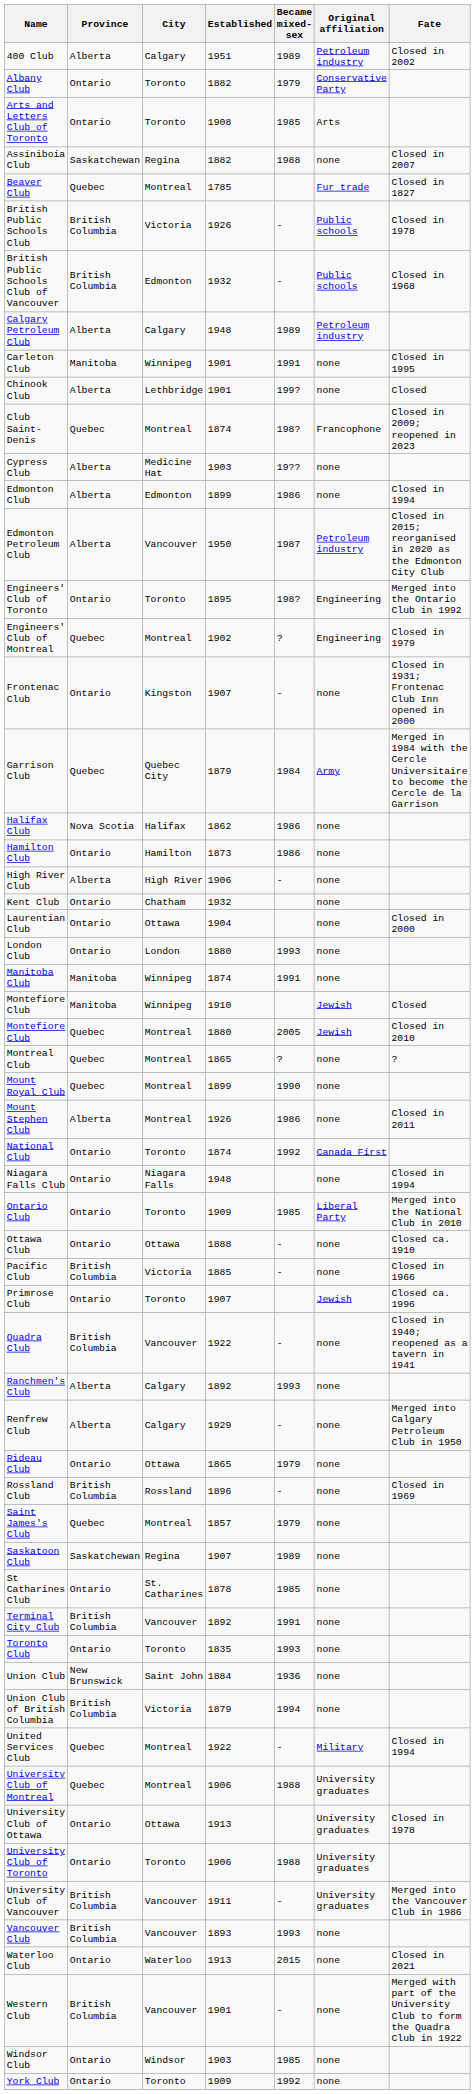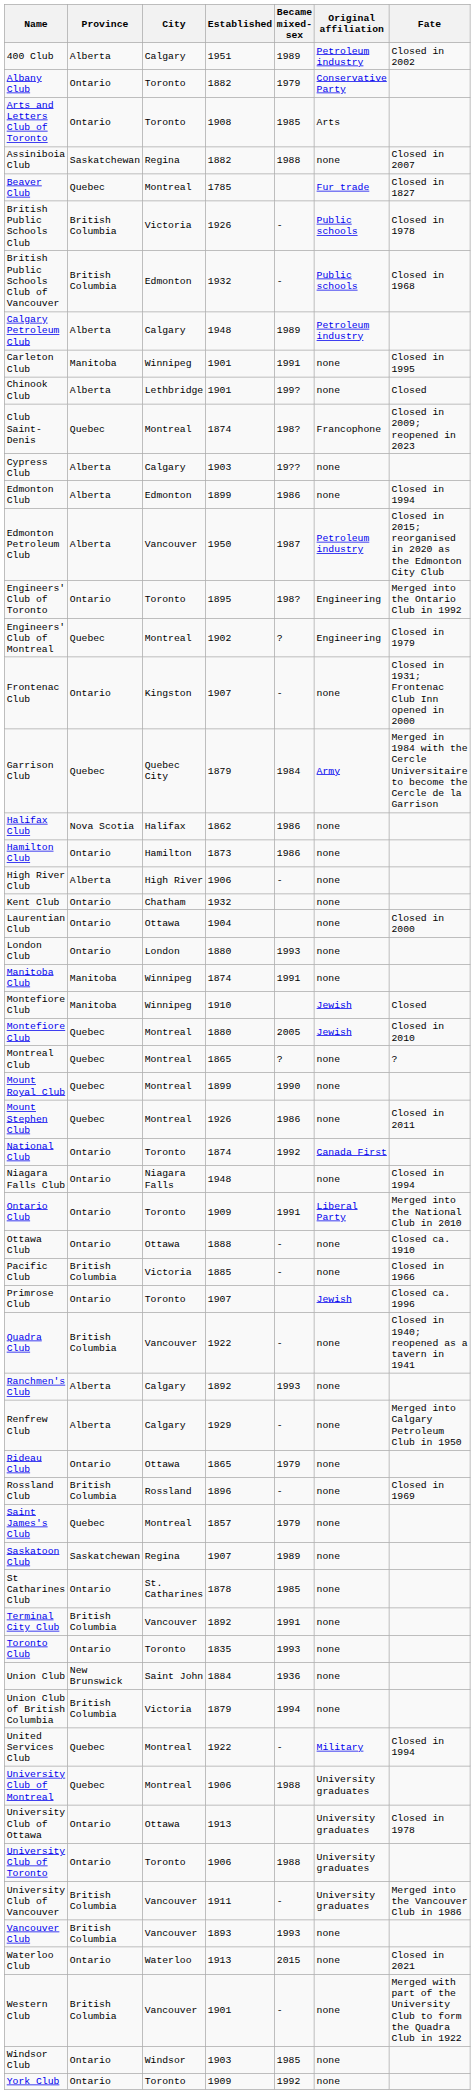 <table class="wikitable sortable">
 <tr>
 <th>Name</th>
 <th>Province</th>
 <th>City</th>
 <th>Established</th>
 <th>Became mixed-sex</th>
 <th>Original affiliation</th>
 <th>Fate</th>
 </tr>
 <tr>
 <td>400 Club</td>
 <td>Alberta</td>
 <td>Calgary</td>
 <td>1951</td>
 <td>1989</td>
 <td><a href='#'>Petroleum industry</a></td>
 <td>Closed in 2002</td>
 </tr>
 <tr>
 <td><a href='#'>Albany Club</a></td>
 <td>Ontario</td>
 <td>Toronto</td>
 <td>1882</td>
 <td>1979</td>
 <td><a href='#'>Conservative Party</a></td>
 <td></td>
 </tr>
 <tr>
 <td><a href='#'>Arts and Letters Club of Toronto</a></td>
 <td>Ontario</td>
 <td>Toronto</td>
 <td>1908</td>
 <td>1985</td>
 <td>Arts</td>
 <td></td>
 </tr>
 <tr>
 <td>Assiniboia Club</td>
 <td>Saskatchewan</td>
 <td>Regina</td>
 <td>1882</td>
 <td>1988</td>
 <td>none</td>
 <td>Closed in 2007</td>
 </tr>
 <tr>
 <td><a href='#'>Beaver Club</a></td>
 <td>Quebec</td>
 <td>Montreal</td>
 <td>1785</td>
 <td></td>
 <td><a href='#'>Fur trade</a></td>
 <td>Closed in 1827</td>
 </tr>
 <tr>
 <td>British Public Schools Club</td>
 <td>British Columbia</td>
 <td>Victoria</td>
 <td>1926</td>
 <td>-</td>
 <td><a href='#'>Public schools</a></td>
 <td>Closed in 1978</td>
 </tr>
 <tr>
 <td>British Public Schools Club of Vancouver</td>
 <td>British Columbia</td>
 <td>Edmonton</td>
 <td>1932</td>
 <td>-</td>
 <td><a href='#'>Public schools</a></td>
 <td>Closed in 1968</td>
 </tr>
 <tr>
 <td><a href='#'>Calgary Petroleum Club</a></td>
 <td>Alberta</td>
 <td>Calgary</td>
 <td>1948</td>
 <td>1989</td>
 <td><a href='#'>Petroleum industry</a></td>
 <td></td>
 </tr>
 <tr>
 <td>Carleton Club</td>
 <td>Manitoba</td>
 <td>Winnipeg</td>
 <td>1901</td>
 <td>1991</td>
 <td>none</td>
 <td>Closed in 1995</td>
 </tr>
 <tr>
 <td>Chinook Club</td>
 <td>Alberta</td>
 <td>Lethbridge</td>
 <td>1901</td>
 <td>199?</td>
 <td>none</td>
 <td>Closed</td>
 </tr>
 <tr>
 <td>Club Saint-Denis</td>
 <td>Quebec</td>
 <td>Montreal</td>
 <td>1874</td>
 <td>198?</td>
 <td>Francophone</td>
 <td>Closed in 2009; reopened in 2023</td>
 </tr>
 <tr>
 <td>Cypress Club</td>
 <td>Alberta</td>
-<td>Medicine Hat</td>
+<td>Calgary</td>
 <td>1903</td>
 <td>19??</td>
 <td>none</td>
 <td></td>
 </tr>
 <tr>
 <td>Edmonton Club</td>
 <td>Alberta</td>
 <td>Edmonton</td>
 <td>1899</td>
 <td>1986</td>
 <td>none</td>
 <td>Closed in 1994</td>
 </tr>
 <tr>
 <td>Edmonton Petroleum Club</td>
 <td>Alberta</td>
 <td>Vancouver</td>
 <td>1950</td>
 <td>1987</td>
 <td><a href='#'>Petroleum industry</a></td>
 <td>Closed in 2015; reorganised in 2020 as the Edmonton City Club</td>
 </tr>
 <tr>
 <td>Engineers' Club of Toronto</td>
 <td>Ontario</td>
 <td>Toronto</td>
 <td>1895</td>
 <td>198?</td>
 <td>Engineering</td>
 <td>Merged into the Ontario Club in 1992</td>
 </tr>
 <tr>
 <td>Engineers' Club of Montreal</td>
 <td>Quebec</td>
 <td>Montreal</td>
 <td>1902</td>
 <td>?</td>
 <td>Engineering</td>
 <td>Closed in 1979</td>
 </tr>
 <tr>
 <td>Frontenac Club</td>
 <td>Ontario</td>
 <td>Kingston</td>
 <td>1907</td>
 <td>-</td>
 <td>none</td>
 <td>Closed in 1931; Frontenac Club Inn opened in 2000</td>
 </tr>
 <tr>
 <td>Garrison Club</td>
 <td>Quebec</td>
 <td>Quebec City</td>
 <td>1879</td>
 <td>1984</td>
 <td><a href='#'>Army</a></td>
 <td>Merged in 1984 with the Cercle Universitaire to become the Cercle de la Garrison</td>
 </tr>
 <tr>
 <td><a href='#'>Halifax Club</a></td>
 <td>Nova Scotia</td>
 <td>Halifax</td>
 <td>1862</td>
 <td>1986</td>
 <td>none</td>
 <td></td>
 </tr>
 <tr>
 <td><a href='#'>Hamilton Club</a></td>
 <td>Ontario</td>
 <td>Hamilton</td>
 <td>1873</td>
 <td>1986</td>
 <td>none</td>
 <td></td>
 </tr>
 <tr>
 <td>High River Club</td>
 <td>Alberta</td>
 <td>High River</td>
 <td>1906</td>
 <td>-</td>
 <td>none</td>
 <td></td>
 </tr>
 <tr>
 <td>Kent Club</td>
 <td>Ontario</td>
 <td>Chatham</td>
 <td>1932</td>
 <td></td>
 <td>none</td>
 <td></td>
 </tr>
 <tr>
 <td>Laurentian Club</td>
 <td>Ontario</td>
 <td>Ottawa</td>
 <td>1904</td>
 <td></td>
 <td>none</td>
 <td>Closed in 2000</td>
 </tr>
 <tr>
 <td>London Club</td>
 <td>Ontario</td>
 <td>London</td>
 <td>1880</td>
 <td>1993</td>
 <td>none</td>
 <td></td>
 </tr>
 <tr>
 <td><a href='#'>Manitoba Club</a></td>
 <td>Manitoba</td>
 <td>Winnipeg</td>
 <td>1874</td>
 <td>1991</td>
 <td>none</td>
 <td></td>
 </tr>
 <tr>
 <td>Montefiore Club</td>
 <td>Manitoba</td>
 <td>Winnipeg</td>
 <td>1910</td>
 <td></td>
 <td><a href='#'>Jewish</a></td>
 <td>Closed</td>
 </tr>
 <tr>
 <td><a href='#'>Montefiore Club</a></td>
 <td>Quebec</td>
 <td>Montreal</td>
 <td>1880</td>
 <td>2005</td>
 <td><a href='#'>Jewish</a></td>
 <td>Closed in 2010</td>
 </tr>
 <tr>
 <td>Montreal Club</td>
 <td>Quebec</td>
 <td>Montreal</td>
 <td>1865</td>
 <td>?</td>
 <td>none</td>
 <td>?</td>
 </tr>
 <tr>
 <td><a href='#'>Mount Royal Club</a></td>
 <td>Quebec</td>
 <td>Montreal</td>
 <td>1899</td>
 <td>1990</td>
 <td>none</td>
 <td></td>
 </tr>
 <tr>
 <td><a href='#'>Mount Stephen Club</a></td>
-<td>Alberta</td>
+<td>Quebec</td>
 <td>Montreal</td>
 <td>1926</td>
 <td>1986</td>
 <td>none</td>
 <td>Closed in 2011</td>
 </tr>
 <tr>
 <td><a href='#'>National Club</a></td>
 <td>Ontario</td>
 <td>Toronto</td>
 <td>1874</td>
 <td>1992</td>
 <td><a href='#'>Canada First</a></td>
 <td></td>
 </tr>
 <tr>
 <td>Niagara Falls Club</td>
 <td>Ontario</td>
 <td>Niagara Falls</td>
 <td>1948</td>
 <td></td>
 <td>none</td>
 <td>Closed in 1994</td>
 </tr>
 <tr>
 <td><a href='#'>Ontario Club</a></td>
 <td>Ontario</td>
 <td>Toronto</td>
 <td>1909</td>
-<td>1985</td>
+<td>1991</td>
 <td><a href='#'>Liberal Party</a></td>
 <td>Merged into the National Club in 2010</td>
 </tr>
 <tr>
 <td>Ottawa Club</td>
 <td>Ontario</td>
 <td>Ottawa</td>
 <td>1888</td>
 <td>-</td>
 <td>none</td>
 <td>Closed ca. 1910</td>
 </tr>
 <tr>
 <td>Pacific Club</td>
 <td>British Columbia</td>
 <td>Victoria</td>
 <td>1885</td>
 <td>-</td>
 <td>none</td>
 <td>Closed in 1966</td>
 </tr>
 <tr>
 <td>Primrose Club</td>
 <td>Ontario</td>
 <td>Toronto</td>
 <td>1907</td>
 <td></td>
 <td><a href='#'>Jewish</a></td>
 <td>Closed ca. 1996</td>
 </tr>
 <tr>
 <td><a href='#'>Quadra Club</a></td>
 <td>British Columbia</td>
 <td>Vancouver</td>
 <td>1922</td>
 <td>-</td>
 <td>none</td>
 <td>Closed in 1940; reopened as a tavern in 1941</td>
 </tr>
 <tr>
 <td><a href='#'>Ranchmen's Club</a></td>
 <td>Alberta</td>
 <td>Calgary</td>
 <td>1892</td>
 <td>1993</td>
 <td>none</td>
 <td></td>
 </tr>
 <tr>
 <td>Renfrew Club</td>
 <td>Alberta</td>
 <td>Calgary</td>
 <td>1929</td>
 <td>-</td>
 <td>none</td>
 <td>Merged into Calgary Petroleum Club in 1950</td>
 </tr>
 <tr>
 <td><a href='#'>Rideau Club</a></td>
 <td>Ontario</td>
 <td>Ottawa</td>
 <td>1865</td>
 <td>1979</td>
 <td>none</td>
 <td></td>
 </tr>
 <tr>
 <td>Rossland Club</td>
 <td>British Columbia</td>
 <td>Rossland</td>
 <td>1896</td>
 <td>-</td>
 <td>none</td>
 <td>Closed in 1969</td>
 </tr>
 <tr>
 <td><a href='#'>Saint James's Club</a></td>
 <td>Quebec</td>
 <td>Montreal</td>
 <td>1857</td>
 <td>1979</td>
 <td>none</td>
 <td></td>
 </tr>
 <tr>
 <td><a href='#'>Saskatoon Club</a></td>
 <td>Saskatchewan</td>
 <td>Regina</td>
 <td>1907</td>
 <td>1989</td>
 <td>none</td>
 <td></td>
 </tr>
 <tr>
 <td>St Catharines Club</td>
 <td>Ontario</td>
 <td>St. Catharines</td>
 <td>1878</td>
 <td>1985</td>
 <td>none</td>
 <td></td>
 </tr>
 <tr>
 <td><a href='#'>Terminal City Club</a></td>
 <td>British Columbia</td>
 <td>Vancouver</td>
 <td>1892</td>
 <td>1991</td>
 <td>none</td>
 <td></td>
 </tr>
 <tr>
 <td><a href='#'>Toronto Club</a></td>
 <td>Ontario</td>
 <td>Toronto</td>
 <td>1835</td>
 <td>1993</td>
 <td>none</td>
 <td></td>
 </tr>
 <tr>
 <td>Union Club</td>
 <td>New Brunswick</td>
 <td>Saint John</td>
 <td>1884</td>
 <td>1936</td>
 <td>none</td>
 <td></td>
 </tr>
 <tr>
 <td>Union Club of British Columbia</td>
 <td>British Columbia</td>
 <td>Victoria</td>
 <td>1879</td>
 <td>1994</td>
 <td>none</td>
 <td></td>
 </tr>
 <tr>
 <td>United Services Club</td>
 <td>Quebec</td>
 <td>Montreal</td>
 <td>1922</td>
 <td>-</td>
 <td><a href='#'>Military</a></td>
 <td>Closed in 1994</td>
 </tr>
 <tr>
 <td><a href='#'>University Club of Montreal</a></td>
 <td>Quebec</td>
 <td>Montreal</td>
 <td>1906</td>
 <td>1988</td>
 <td>University graduates</td>
 <td></td>
 </tr>
 <tr>
 <td>University Club of Ottawa</td>
 <td>Ontario</td>
 <td>Ottawa</td>
 <td>1913</td>
 <td></td>
 <td>University graduates</td>
 <td>Closed in 1978</td>
 </tr>
 <tr>
 <td><a href='#'>University Club of Toronto</a></td>
 <td>Ontario</td>
 <td>Toronto</td>
 <td>1906</td>
 <td>1988</td>
 <td>University graduates</td>
 <td></td>
 </tr>
 <tr>
 <td>University Club of Vancouver</td>
 <td>British Columbia</td>
 <td>Vancouver</td>
 <td>1911</td>
 <td>-</td>
 <td>University graduates</td>
 <td>Merged into the Vancouver Club in 1986</td>
 </tr>
 <tr>
 <td><a href='#'>Vancouver Club</a></td>
 <td>British Columbia</td>
 <td>Vancouver</td>
 <td>1893</td>
 <td>1993</td>
 <td>none</td>
 <td></td>
 </tr>
 <tr>
 <td>Waterloo Club</td>
 <td>Ontario</td>
 <td>Waterloo</td>
 <td>1913</td>
 <td>2015</td>
 <td>none</td>
 <td>Closed in 2021</td>
 </tr>
 <tr>
 <td>Western Club</td>
 <td>British Columbia</td>
 <td>Vancouver</td>
 <td>1901</td>
 <td>-</td>
 <td>none</td>
 <td>Merged with part of the University Club to form the Quadra Club in 1922</td>
 </tr>
 <tr>
 <td>Windsor Club</td>
 <td>Ontario</td>
 <td>Windsor</td>
 <td>1903</td>
 <td>1985</td>
 <td>none</td>
 <td></td>
 </tr>
 <tr>
 <td><a href='#'>York Club</a></td>
 <td>Ontario</td>
 <td>Toronto</td>
 <td>1909</td>
 <td>1992</td>
 <td>none</td>
 <td></td>
 </tr>
 </table>
